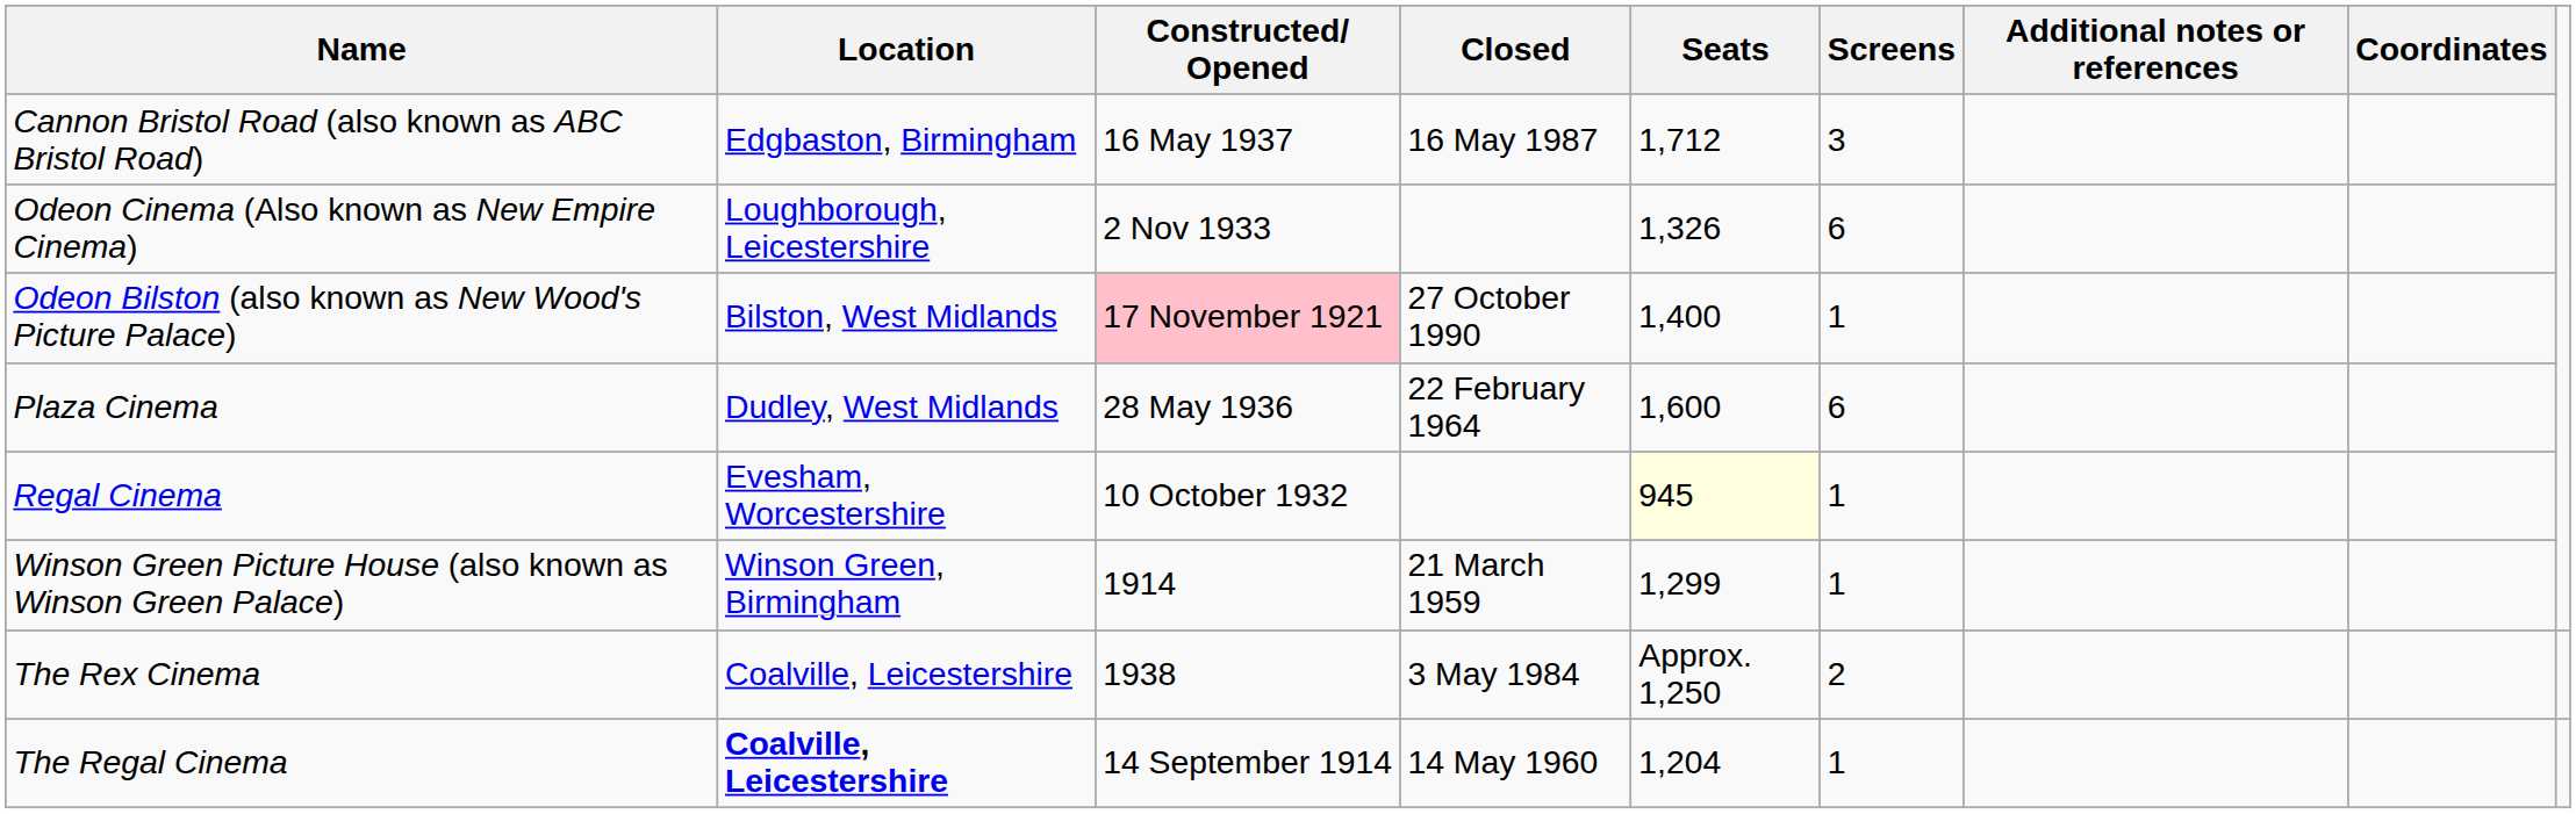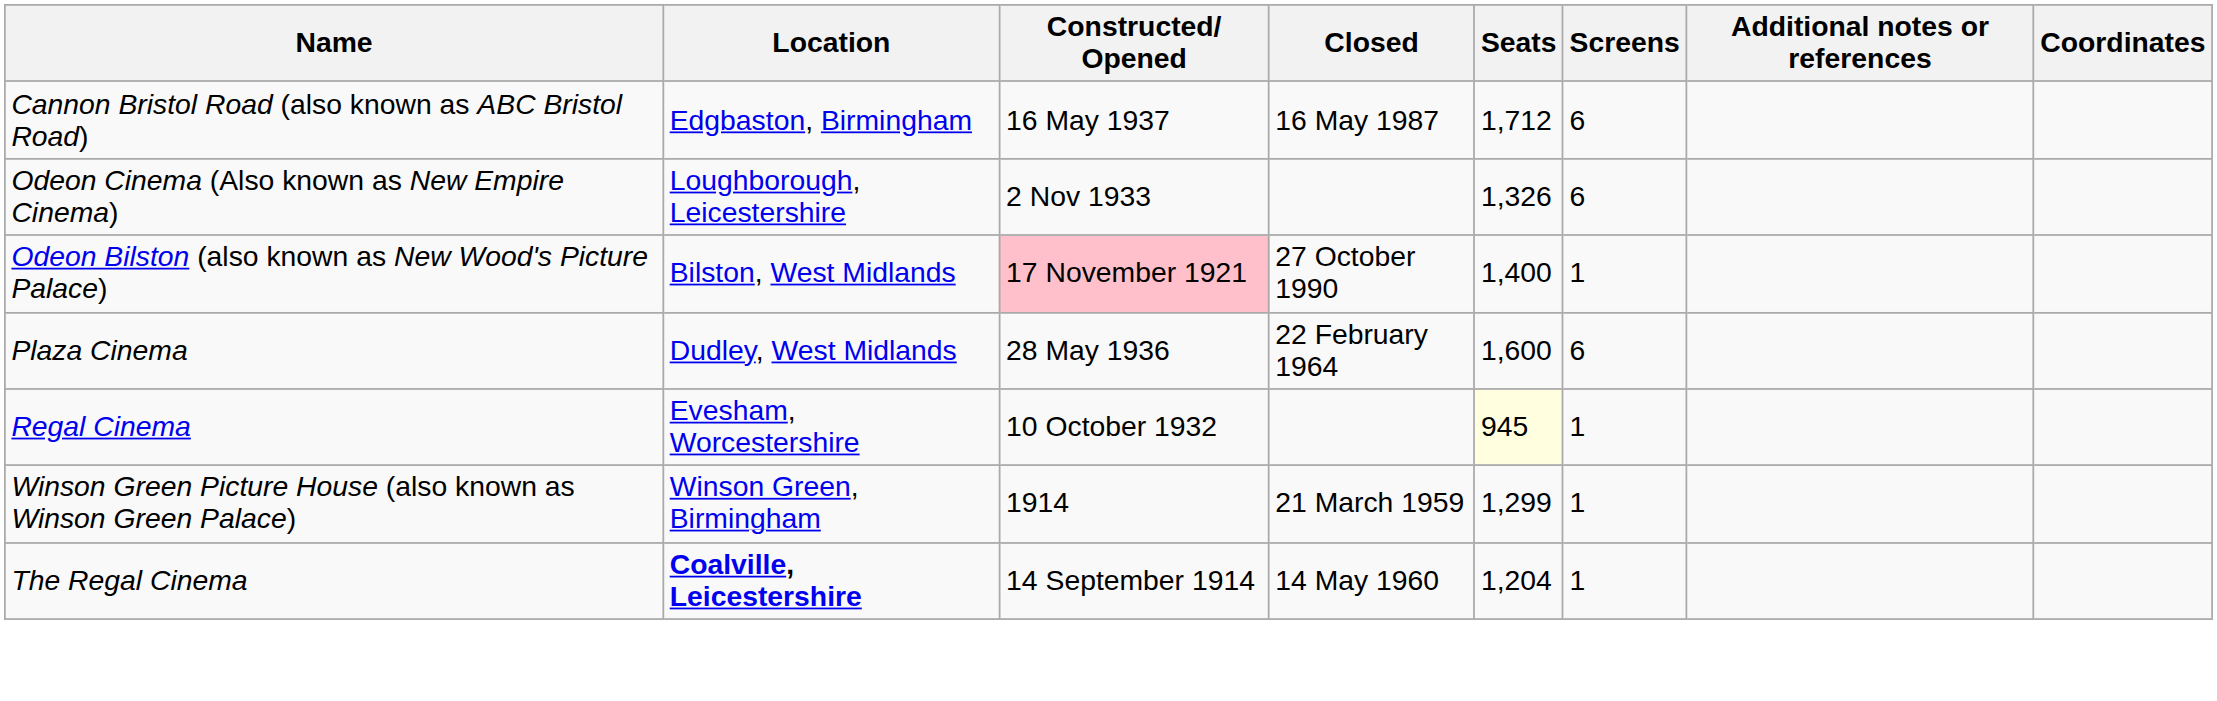 <table class="wikitable sortable">
 <tr>
 <th>Name</th>
 <th>Location</th>
 <th>Constructed/ Opened</th>
 <th>Closed</th>
 <th>Seats</th>
 <th>Screens</th>
 <th>Additional notes or references</th>
 <th>Coordinates</th>
 </tr>
 <tr>
 <td><em>Cannon Bristol Road</em> (also known as <em>ABC Bristol Road</em>)</td>
 <td><a href='#'>Edgbaston</a>, <a href='#'>Birmingham</a></td>
 <td>16 May 1937</td>
 <td>16 May 1987</td>
 <td>1,712</td>
-<td>3</td>
+<td>6</td>
 <td></td>
 <td></td>
 </tr>
 <tr>
 <td><em>Odeon Cinema</em> (Also known as <em>New Empire Cinema</em>)</td>
 <td><a href='#'>Loughborough</a>, <a href='#'>Leicestershire</a></td>
 <td>2 Nov 1933</td>
 <td></td>
 <td>1,326</td>
 <td>6</td>
 <td></td>
 <td></td>
 </tr>
 <tr>
 <td><em><a href='#'>Odeon Bilston</a></em> (also known as <em>New Wood's Picture Palace</em>)</td>
 <td><a href='#'>Bilston</a>, <a href='#'>West Midlands</a></td>
 <td style="background: pink;">17 November 1921</td>
 <td>27 October 1990</td>
 <td>1,400</td>
 <td>1</td>
 <td></td>
 <td></td>
 </tr>
 <tr>
 <td><em>Plaza Cinema</em></td>
 <td><a href='#'>Dudley</a>, <a href='#'>West Midlands</a></td>
 <td>28 May 1936</td>
 <td>22 February 1964</td>
 <td>1,600</td>
 <td>6</td>
 <td></td>
 <td></td>
 </tr>
 <tr>
 <td><em><a href='#'>Regal Cinema</a></em></td>
 <td><a href='#'>Evesham</a>, <a href='#'>Worcestershire</a></td>
 <td>10 October 1932</td>
 <td></td>
 <td style="background: lightyellow;">945</td>
 <td>1</td>
 <td></td>
 <td></td>
 </tr>
 <tr>
 <td><em>Winson Green Picture House</em> (also known as <em>Winson Green Palace</em>)</td>
 <td><a href='#'>Winson Green</a>, <a href='#'>Birmingham</a></td>
 <td>1914</td>
 <td>21 March 1959</td>
 <td>1,299</td>
 <td>1</td>
 <td></td>
 <td></td>
 </tr>
 <tr>
-<td><em>The Rex Cinema</em></td>
-<td><a href='#'>Coalville</a>, <a href='#'>Leicestershire</a></td>
-<td>1938</td>
-<td>3 May 1984</td>
-<td>Approx. 1,250</td>
-<td>2</td>
-<td></td>
-<td></td>
-<td></td>
-</tr>
-<tr>
 <td><em>The Regal Cinema</em></td>
 <td><strong><a href='#'>Coalville</a>, <a href='#'>Leicestershire</a></strong></td>
 <td>14 September 1914</td>
 <td>14 May 1960</td>
 <td>1,204</td>
 <td>1</td>
 <td></td>
 <td></td>
 </tr>
 </table>
